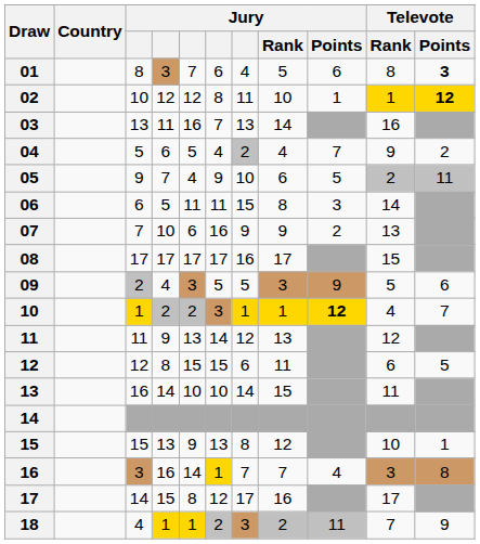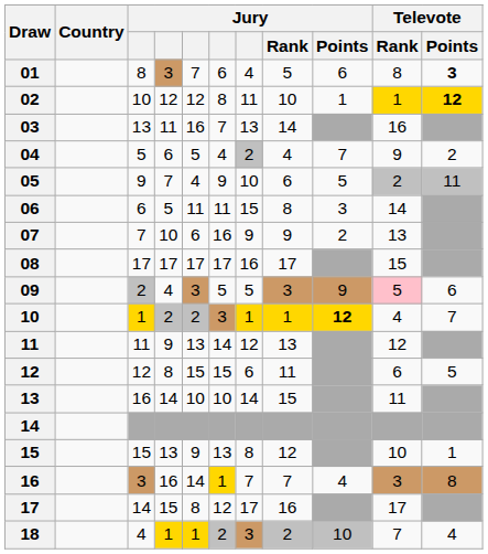 <table class="sortable wikitable collapsible plainrowheaders" style="text-align:center;">
 <tr>
 </tr>
 <tr>
 <th scope="col" rowspan="2">Draw</th>
 <th scope="col" rowspan="2">Country</th>
 <th scope="col" colspan="7">Jury</th>
 <th scope="col" colspan="2">Televote</th>
 </tr>
 <tr>
 <th scope="col"><small></small></th>
 <th scope="col"><small></small></th>
 <th scope="col"><small></small></th>
 <th scope="col"><small></small></th>
 <th scope="col"><small></small></th>
 <th scope="col">Rank</th>
 <th scope="col">Points</th>
 <th scope="col">Rank</th>
 <th scope="col">Points</th>
 </tr>
 <tr>
 <th scope="row" style="text-align:center;">01</th>
 <td style="text-align:left;"></td>
 <td>8</td>
 <td style="background:#CC9966;">3</td>
 <td>7</td>
 <td>6</td>
 <td>4</td>
 <td>5</td>
 <td>6</td>
 <td>8</td>
 <td><strong>3</strong></td>
 </tr>
 <tr>
 <th scope="row" style="text-align:center;">02</th>
 <td style="text-align:left;"></td>
 <td>10</td>
 <td>12</td>
 <td>12</td>
 <td>8</td>
 <td>11</td>
 <td>10</td>
 <td>1</td>
 <td style="background:gold;">1</td>
 <td style="background:gold;"><strong>12</strong></td>
 </tr>
 <tr>
 <th scope="row" style="text-align:center;">03</th>
 <td style="text-align:left;"></td>
 <td>13</td>
 <td>11</td>
 <td>16</td>
 <td>7</td>
 <td>13</td>
 <td>14</td>
 <td style="background:#AAAAAA;"></td>
 <td>16</td>
 <td style="background:#AAAAAA;"></td>
 </tr>
 <tr>
 <th scope="row" style="text-align:center;">04</th>
 <td style="text-align:left;"></td>
 <td>5</td>
 <td>6</td>
 <td>5</td>
 <td>4</td>
 <td style="background:silver;">2</td>
 <td>4</td>
 <td>7</td>
 <td>9</td>
 <td>2</td>
 </tr>
 <tr>
 <th scope="row" style="text-align:center;">05</th>
 <td style="text-align:left;"></td>
 <td>9</td>
 <td>7</td>
 <td>4</td>
 <td>9</td>
 <td>10</td>
 <td>6</td>
 <td>5</td>
 <td style="background:silver;">2</td>
 <td style="background:silver;">11</td>
 </tr>
 <tr>
 <th scope="row" style="text-align:center;">06</th>
 <td style="text-align:left;"></td>
 <td>6</td>
 <td>5</td>
 <td>11</td>
 <td>11</td>
 <td>15</td>
 <td>8</td>
 <td>3</td>
 <td>14</td>
 <td style="background:#AAAAAA;"></td>
 </tr>
 <tr>
 <th scope="row" style="text-align:center;">07</th>
 <td style="text-align:left;"></td>
 <td>7</td>
 <td>10</td>
 <td>6</td>
 <td>16</td>
 <td>9</td>
 <td>9</td>
 <td>2</td>
 <td>13</td>
 <td style="background:#AAAAAA;"></td>
 </tr>
 <tr>
 <th scope="row" style="text-align:center;">08</th>
 <td style="text-align:left;"></td>
 <td>17</td>
 <td>17</td>
 <td>17</td>
 <td>17</td>
 <td>16</td>
 <td>17</td>
 <td style="background:#AAAAAA;"></td>
 <td>15</td>
 <td style="background:#AAAAAA;"></td>
 </tr>
 <tr>
 <th scope="row" style="text-align:center;">09</th>
 <td style="text-align:left;"></td>
 <td style="background:silver;">2</td>
 <td>4</td>
 <td style="background:#CC9966;">3</td>
 <td>5</td>
 <td>5</td>
 <td style="background:#CC9966;">3</td>
 <td style="background:#CC9966;">9</td>
-<td>5</td>
+<td style="background: pink;">5</td>
 <td>6</td>
 </tr>
 <tr>
 <th scope="row" style="text-align:center;">10</th>
 <td style="text-align:left;"></td>
 <td style="background:gold;">1</td>
 <td style="background:silver;">2</td>
 <td style="background:silver;">2</td>
 <td style="background:#CC9966;">3</td>
 <td style="background:gold;">1</td>
 <td style="background:gold;">1</td>
 <td style="background:gold;"><strong>12</strong></td>
 <td>4</td>
 <td>7</td>
 </tr>
 <tr>
 <th scope="row" style="text-align:center;">11</th>
 <td style="text-align:left;"></td>
 <td>11</td>
 <td>9</td>
 <td>13</td>
 <td>14</td>
 <td>12</td>
 <td>13</td>
 <td style="background:#AAAAAA;"></td>
 <td>12</td>
 <td style="background:#AAAAAA;"></td>
 </tr>
 <tr>
 <th scope="row" style="text-align:center;">12</th>
 <td style="text-align:left;"></td>
 <td>12</td>
 <td>8</td>
 <td>15</td>
 <td>15</td>
 <td>6</td>
 <td>11</td>
 <td style="background:#AAAAAA;"></td>
 <td>6</td>
 <td>5</td>
 </tr>
 <tr>
 <th scope="row" style="text-align:center;">13</th>
 <td style="text-align:left;"></td>
 <td>16</td>
 <td>14</td>
 <td>10</td>
 <td>10</td>
 <td>14</td>
 <td>15</td>
 <td style="background:#AAAAAA;"></td>
 <td>11</td>
 <td style="background:#AAAAAA;"></td>
 </tr>
 <tr class="sortbottom">
 <th scope="row" style="text-align:center;">14</th>
 <td style="text-align:left;"></td>
 <td style="background:#AAAAAA;"></td>
 <td style="background:#AAAAAA;"></td>
 <td style="background:#AAAAAA;"></td>
 <td style="background:#AAAAAA;"></td>
 <td style="background:#AAAAAA;"></td>
 <td style="background:#AAAAAA;"></td>
 <td style="background:#AAAAAA;"></td>
 <td style="background:#AAAAAA;"></td>
 <td style="background:#AAAAAA;"></td>
 </tr>
 <tr>
 <th scope="row" style="text-align:center;">15</th>
 <td style="text-align:left;"></td>
 <td>15</td>
 <td>13</td>
 <td>9</td>
 <td>13</td>
 <td>8</td>
 <td>12</td>
 <td style="background:#AAAAAA;"></td>
 <td>10</td>
 <td>1</td>
 </tr>
 <tr>
 <th scope="row" style="text-align:center;">16</th>
 <td style="text-align:left;"></td>
 <td style="background:#CC9966;">3</td>
 <td>16</td>
 <td>14</td>
 <td style="background:gold;">1</td>
 <td>7</td>
 <td>7</td>
 <td>4</td>
 <td style="background:#CC9966;">3</td>
 <td style="background:#CC9966;">8</td>
 </tr>
 <tr>
 <th scope="row" style="text-align:center;">17</th>
 <td style="text-align:left;"></td>
 <td>14</td>
 <td>15</td>
 <td>8</td>
 <td>12</td>
 <td>17</td>
 <td>16</td>
 <td style="background:#AAAAAA;"></td>
 <td>17</td>
 <td style="background:#AAAAAA;"></td>
 </tr>
 <tr>
 <th scope="row" style="text-align:center;">18</th>
 <td style="text-align:left;"></td>
 <td>4</td>
 <td style="background:gold;">1</td>
 <td style="background:gold;">1</td>
 <td style="background:silver;">2</td>
 <td style="background:#CC9966;">3</td>
 <td style="background:silver;">2</td>
-<td style="background:silver;">11</td>
+<td style="background:silver;">10</td>
 <td>7</td>
-<td>9</td>
+<td>4</td>
 </tr>
 </table>
